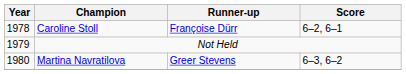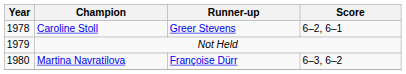 <table class="wikitable">
 <tr>
 <th style="width:40px">Year</th>
 <th style="width:200px">Champion</th>
 <th style="width:200px">Runner-up</th>
 <th style="width:150px">Score</th>
 </tr>
 <tr>
 <td>1978</td>
 <td> <a href='#'>Caroline Stoll</a></td>
-<td> <a href='#'>Françoise Dürr</a></td>
+<td> <a href='#'>Greer Stevens</a></td>
 <td>6–2, 6–1</td>
 </tr>
 <tr>
 <td>1979</td>
 <td colspan=3 align=center><em>Not Held</em></td>
 </tr>
 <tr>
 <td>1980</td>
 <td> <a href='#'>Martina Navratilova</a></td>
-<td> <a href='#'>Greer Stevens</a></td>
+<td> <a href='#'>Françoise Dürr</a></td>
 <td>6–3, 6–2</td>
 </tr>
 <tr>
 </tr>
 </table>
